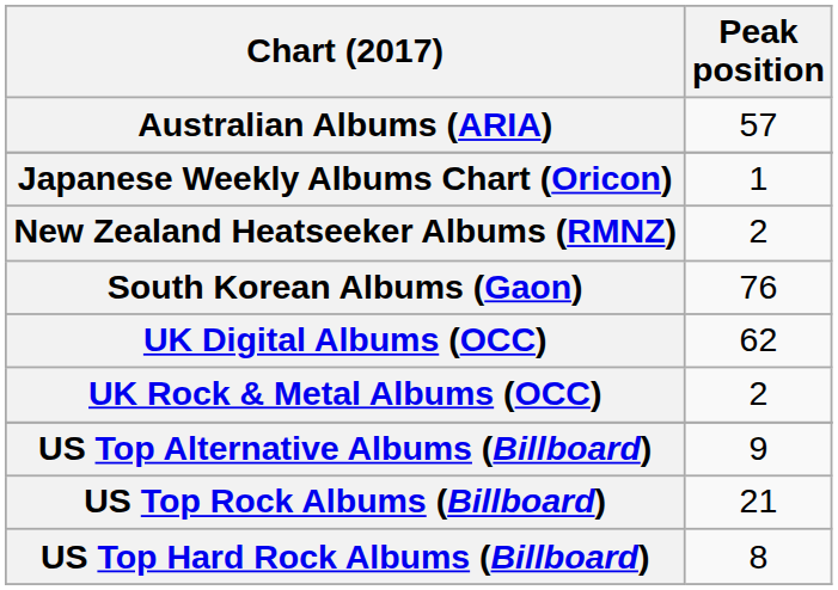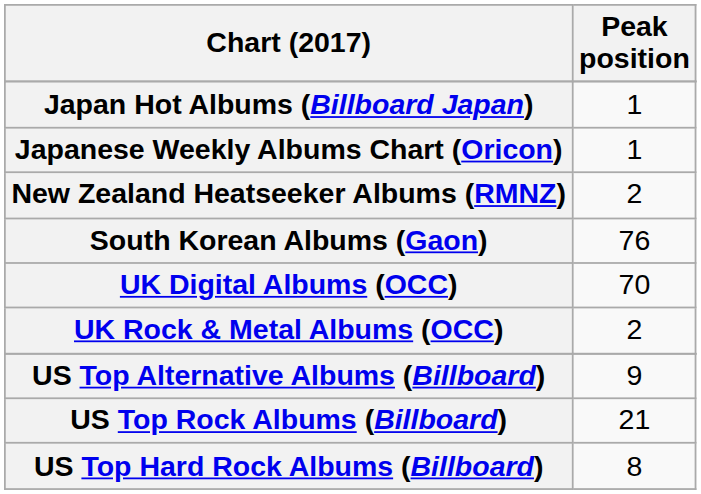 <table class="wikitable sortable plainrowheaders" style="text-align:center">
 <tr>
 <th scope="col">Chart (2017)</th>
 <th scope="col">Peak<br>position</th>
-</tr>
-<tr>
-<th scope="row">Australian Albums (<a href='#'>ARIA</a>)</th>
-<td>57</td>
 </tr>
 <tr>
 </tr>
 <tr>
 </tr>
 <tr>
 </tr>
 <tr>
+</tr>
+<tr>
+<th scope="row">Japan Hot Albums (<em><a href='#'>Billboard Japan</a></em>)</th>
+<td>1</td>
 </tr>
 <tr>
 <th scope="row">Japanese Weekly Albums Chart (<a href='#'>Oricon</a>)</th>
 <td>1</td>
 </tr>
 <tr>
 <th scope="row">New Zealand Heatseeker Albums (<a href='#'>RMNZ</a>)</th>
 <td>2</td>
 </tr>
 <tr>
 <th scope="row">South Korean Albums (<a href='#'>Gaon</a>)</th>
 <td>76</td>
 </tr>
 <tr>
 <th scope="row"><a href='#'>UK Digital Albums</a> (<a href='#'>OCC</a>)</th>
-<td>62</td>
+<td>70</td>
 </tr>
 <tr>
 <th scope="row"><a href='#'>UK Rock & Metal Albums</a> (<a href='#'>OCC</a>)</th>
 <td>2</td>
 </tr>
 <tr>
 </tr>
 <tr>
 <th scope="row">US <a href='#'>Top Alternative Albums</a> (<em><a href='#'>Billboard</a></em>)</th>
 <td>9</td>
 </tr>
 <tr>
 <th scope="row">US <a href='#'>Top Rock Albums</a> (<em><a href='#'>Billboard</a></em>)</th>
 <td>21</td>
 </tr>
 <tr>
 <th scope="row">US <a href='#'>Top Hard Rock Albums</a> (<em><a href='#'>Billboard</a></em>)</th>
 <td>8</td>
 </tr>
 </table>
